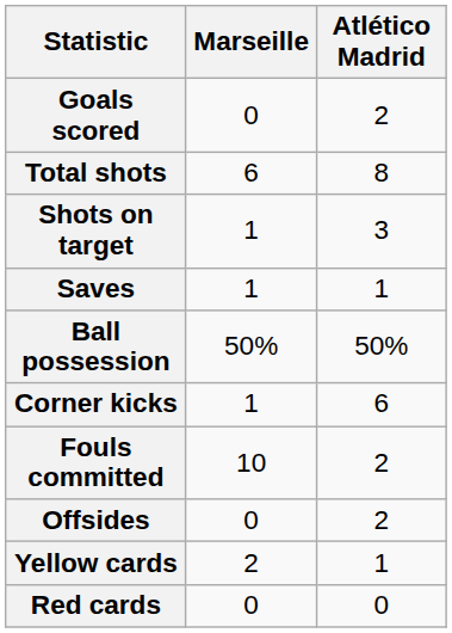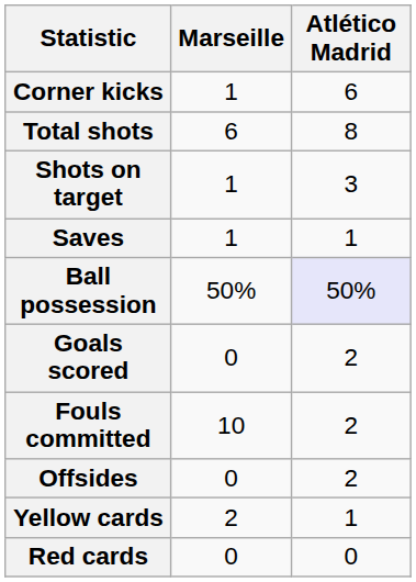 <table class="wikitable plainrowheaders" style="text-align:center">
 <tr>
 <th scope="col" style="width:100px">Statistic</th>
 <th scope="col" style="width:70px">Marseille</th>
 <th scope="col" style="width:70px">Atlético Madrid</th>
 </tr>
 <tr>
-<th scope=row>Goals scored</th>
-<td>0</td>
-<td>2</td>
+<th scope=row>Corner kicks</th>
+<td>1</td>
+<td>6</td>
 </tr>
 <tr>
 <th scope=row>Total shots</th>
 <td>6</td>
 <td>8</td>
 </tr>
 <tr>
 <th scope=row>Shots on target</th>
 <td>1</td>
 <td>3</td>
 </tr>
 <tr>
 <th scope=row>Saves</th>
 <td>1</td>
 <td>1</td>
 </tr>
 <tr>
 <th scope=row>Ball possession</th>
 <td>50%</td>
-<td>50%</td>
+<td style="background: lavender;">50%</td>
 </tr>
 <tr>
-<th scope=row>Corner kicks</th>
-<td>1</td>
-<td>6</td>
+<th scope=row>Goals scored</th>
+<td>0</td>
+<td>2</td>
 </tr>
 <tr>
 <th scope=row>Fouls committed</th>
 <td>10</td>
 <td>2</td>
 </tr>
 <tr>
 <th scope=row>Offsides</th>
 <td>0</td>
 <td>2</td>
 </tr>
 <tr>
 <th scope=row>Yellow cards</th>
 <td>2</td>
 <td>1</td>
 </tr>
 <tr>
 <th scope=row>Red cards</th>
 <td>0</td>
 <td>0</td>
 </tr>
 </table>
